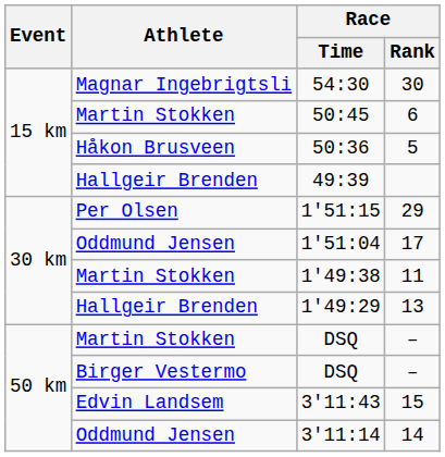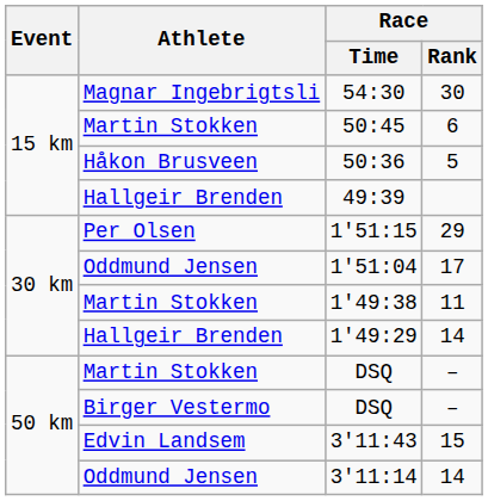 <table class="wikitable" border="1" style="font-size:90%">
 <tr>
 <th rowspan=2>Event</th>
 <th rowspan=2>Athlete</th>
 <th colspan=2>Race</th>
 </tr>
 <tr>
 <th>Time</th>
 <th>Rank</th>
 </tr>
 <tr>
 <td rowspan=4>15 km</td>
 <td><a href='#'>Magnar Ingebrigtsli</a></td>
 <td align=center>54:30</td>
 <td align=center>30</td>
 </tr>
 <tr>
 <td><a href='#'>Martin Stokken</a></td>
 <td align=center>50:45</td>
 <td align=center>6</td>
 </tr>
 <tr>
 <td><a href='#'>Håkon Brusveen</a></td>
 <td align=center>50:36</td>
 <td align=center>5</td>
 </tr>
 <tr>
 <td><a href='#'>Hallgeir Brenden</a></td>
 <td align=center>49:39</td>
 <td align=center></td>
 </tr>
 <tr>
 <td rowspan=4>30 km</td>
 <td><a href='#'>Per Olsen</a></td>
 <td align=center>1'51:15</td>
 <td align=center>29</td>
 </tr>
 <tr>
 <td><a href='#'>Oddmund Jensen</a></td>
 <td align=center>1'51:04</td>
 <td align=center>17</td>
 </tr>
 <tr>
 <td><a href='#'>Martin Stokken</a></td>
 <td align=center>1'49:38</td>
 <td align=center>11</td>
 </tr>
 <tr>
 <td><a href='#'>Hallgeir Brenden</a></td>
 <td align=center>1'49:29</td>
-<td align=center>13</td>
+<td align=center>14</td>
 </tr>
 <tr>
 <td rowspan=4>50 km</td>
 <td><a href='#'>Martin Stokken</a></td>
 <td align=center>DSQ</td>
 <td align=center>–</td>
 </tr>
 <tr>
 <td><a href='#'>Birger Vestermo</a></td>
 <td align=center>DSQ</td>
 <td align=center>–</td>
 </tr>
 <tr>
 <td><a href='#'>Edvin Landsem</a></td>
 <td align=center>3'11:43</td>
 <td align=center>15</td>
 </tr>
 <tr>
 <td><a href='#'>Oddmund Jensen</a></td>
 <td align=center>3'11:14</td>
 <td align=center>14</td>
 </tr>
 </table>
